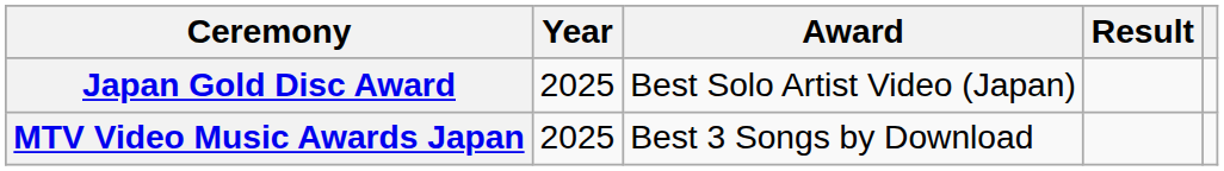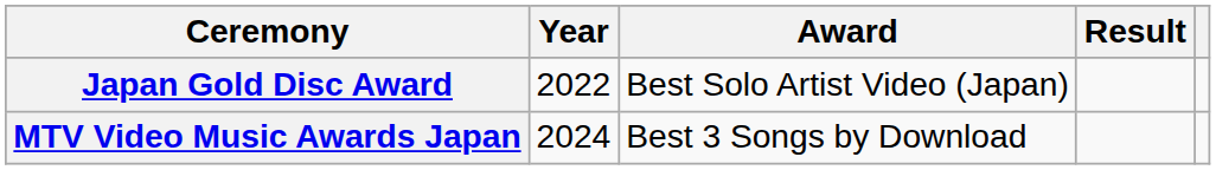 <table class="wikitable plainrowheaders">
 <tr>
 <th scope="col">Ceremony</th>
 <th scope="col">Year</th>
 <th scope="col">Award</th>
 <th scope="col">Result</th>
 <th scope="col" class="unsortable"></th>
 </tr>
 <tr>
 <th scope="row"><a href='#'>Japan Gold Disc Award</a></th>
-<td style="text-align:center">2025</td>
+<td style="text-align:center">2022</td>
 <td>Best Solo Artist Video (Japan)</td>
 <td></td>
 <td style="text-align:center"></td>
 </tr>
 <tr>
 <th scope="row"><a href='#'>MTV Video Music Awards Japan</a></th>
-<td style="text-align:center">2025</td>
+<td style="text-align:center">2024</td>
 <td>Best 3 Songs by Download</td>
 <td></td>
 <td style="text-align:center"></td>
 </tr>
 </table>
